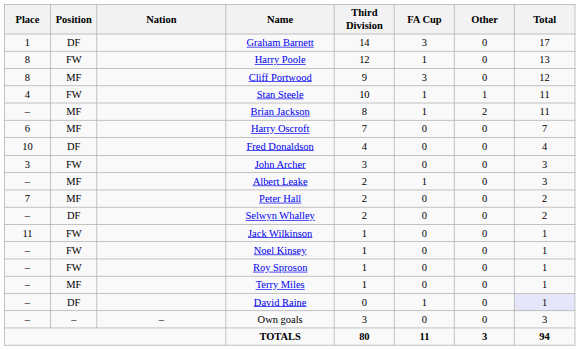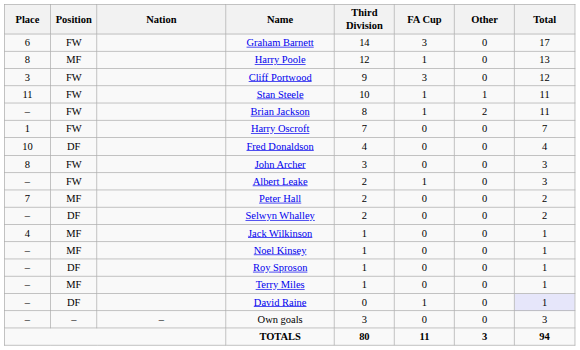 <table class="wikitable" style="font-size: 95%; text-align: center;">
 <tr>
 <th width=60>Place</th>
 <th width=60>Position</th>
 <th width=180>Nation</th>
 <th width=150>Name</th>
 <th width=80>Third Division</th>
 <th width=80>FA Cup</th>
 <th width=80>Other</th>
 <th width=80>Total</th>
 </tr>
 <tr>
-<td>1</td>
-<td>DF</td>
+<td>6</td>
+<td>FW</td>
 <td></td>
 <td><a href='#'>Graham Barnett</a></td>
 <td>14</td>
 <td>3</td>
 <td>0</td>
 <td>17</td>
 </tr>
 <tr>
 <td>8</td>
-<td>FW</td>
+<td>MF</td>
 <td></td>
 <td><a href='#'>Harry Poole</a></td>
 <td>12</td>
 <td>1</td>
 <td>0</td>
 <td>13</td>
 </tr>
 <tr>
-<td>8</td>
-<td>MF</td>
+<td>3</td>
+<td>FW</td>
 <td></td>
 <td><a href='#'>Cliff Portwood</a></td>
 <td>9</td>
 <td>3</td>
 <td>0</td>
 <td>12</td>
 </tr>
 <tr>
-<td>4</td>
+<td>11</td>
 <td>FW</td>
 <td></td>
 <td><a href='#'>Stan Steele</a></td>
 <td>10</td>
 <td>1</td>
 <td>1</td>
 <td>11</td>
 </tr>
 <tr>
 <td>–</td>
-<td>MF</td>
+<td>FW</td>
 <td></td>
 <td><a href='#'>Brian Jackson</a></td>
 <td>8</td>
 <td>1</td>
 <td>2</td>
 <td>11</td>
 </tr>
 <tr>
-<td>6</td>
-<td>MF</td>
+<td>1</td>
+<td>FW</td>
 <td></td>
 <td><a href='#'>Harry Oscroft</a></td>
 <td>7</td>
 <td>0</td>
 <td>0</td>
 <td>7</td>
 </tr>
 <tr>
 <td>10</td>
 <td>DF</td>
 <td></td>
 <td><a href='#'>Fred Donaldson</a></td>
 <td>4</td>
 <td>0</td>
 <td>0</td>
 <td>4</td>
 </tr>
 <tr>
-<td>3</td>
+<td>8</td>
 <td>FW</td>
 <td></td>
 <td><a href='#'>John Archer</a></td>
 <td>3</td>
 <td>0</td>
 <td>0</td>
 <td>3</td>
 </tr>
 <tr>
 <td>–</td>
-<td>MF</td>
+<td>FW</td>
 <td></td>
 <td><a href='#'>Albert Leake</a></td>
 <td>2</td>
 <td>1</td>
 <td>0</td>
 <td>3</td>
 </tr>
 <tr>
 <td>7</td>
 <td>MF</td>
 <td></td>
 <td><a href='#'>Peter Hall</a></td>
 <td>2</td>
 <td>0</td>
 <td>0</td>
 <td>2</td>
 </tr>
 <tr>
 <td>–</td>
 <td>DF</td>
 <td></td>
 <td><a href='#'>Selwyn Whalley</a></td>
 <td>2</td>
 <td>0</td>
 <td>0</td>
 <td>2</td>
 </tr>
 <tr>
-<td>11</td>
-<td>FW</td>
+<td>4</td>
+<td>MF</td>
 <td></td>
 <td><a href='#'>Jack Wilkinson</a></td>
 <td>1</td>
 <td>0</td>
 <td>0</td>
 <td>1</td>
 </tr>
 <tr>
 <td>–</td>
-<td>FW</td>
+<td>MF</td>
 <td></td>
 <td><a href='#'>Noel Kinsey</a></td>
 <td>1</td>
 <td>0</td>
 <td>0</td>
 <td>1</td>
 </tr>
 <tr>
 <td>–</td>
-<td>FW</td>
+<td>DF</td>
 <td></td>
 <td><a href='#'>Roy Sproson</a></td>
 <td>1</td>
 <td>0</td>
 <td>0</td>
 <td>1</td>
 </tr>
 <tr>
 <td>–</td>
 <td>MF</td>
 <td></td>
 <td><a href='#'>Terry Miles</a></td>
 <td>1</td>
 <td>0</td>
 <td>0</td>
 <td>1</td>
 </tr>
 <tr>
 <td>–</td>
 <td>DF</td>
 <td></td>
 <td><a href='#'>David Raine</a></td>
 <td>0</td>
 <td>1</td>
 <td>0</td>
 <td style="background: lavender;">1</td>
 </tr>
 <tr>
 <td>–</td>
 <td>–</td>
 <td>–</td>
 <td>Own goals</td>
 <td>3</td>
 <td>0</td>
 <td>0</td>
 <td>3</td>
 </tr>
 <tr>
 <td colspan="3"></td>
 <td><strong>TOTALS</strong></td>
 <td><strong>80</strong></td>
 <td><strong>11</strong></td>
 <td><strong>3</strong></td>
 <td><strong>94</strong></td>
 </tr>
 </table>
